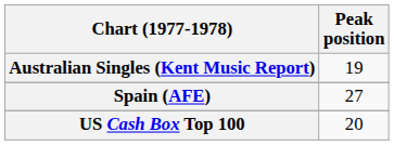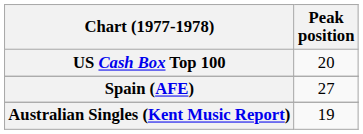 <table class="wikitable sortable plainrowheaders" style="text-align:center">
 <tr>
 <th>Chart (1977-1978)</th>
 <th>Peak<br>position</th>
 </tr>
 <tr>
-<th scope="row">Australian Singles (<a href='#'>Kent Music Report</a>)</th>
-<td align="center">19</td>
+<th scope="row">US <a href='#'><em>Cash Box</em></a> Top 100</th>
+<td align="center">20</td>
 </tr>
 <tr>
 </tr>
 <tr>
 </tr>
 <tr>
 </tr>
 <tr>
 </tr>
 <tr>
 </tr>
 <tr>
 </tr>
 <tr>
 <th scope="row">Spain (<a href='#'>AFE</a>)</th>
 <td align="center">27</td>
 </tr>
 <tr>
 </tr>
 <tr>
 </tr>
 <tr>
-<th scope="row">US <a href='#'><em>Cash Box</em></a> Top 100</th>
-<td align="center">20</td>
+<th scope="row">Australian Singles (<a href='#'>Kent Music Report</a>)</th>
+<td align="center">19</td>
 </tr>
 </table>
